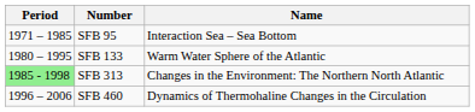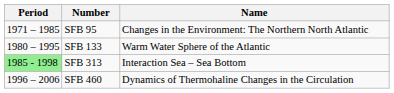 <table class="wikitable sortable">
 <tr class="hintergrundfarbe5">
 <th width="15%" class="unsortable">Period</th>
 <th width="15%" class="unsortable">Number</th>
 <th width="70%" class="unsortable">Name</th>
 </tr>
 <tr>
 <td>1971 – 1985</td>
 <td>SFB 95</td>
-<td>Interaction Sea – Sea Bottom</td>
+<td>Changes in the Environment: The Northern North Atlantic</td>
 </tr>
 <tr>
 <td>1980 – 1995</td>
 <td>SFB 133</td>
 <td>Warm Water Sphere of the Atlantic</td>
 </tr>
 <tr>
 <td style="background: lightgreen;">1985 - 1998</td>
 <td>SFB  313</td>
-<td>Changes in the Environment: The Northern North Atlantic</td>
+<td>Interaction Sea – Sea Bottom</td>
 </tr>
 <tr>
 <td>1996 – 2006</td>
 <td>SFB 460</td>
 <td>Dynamics of Thermohaline Changes in the Circulation</td>
 </tr>
 </table>
